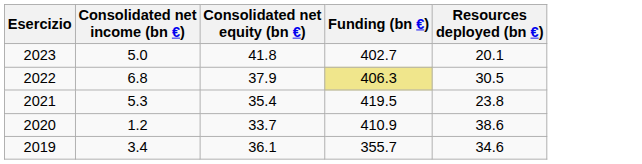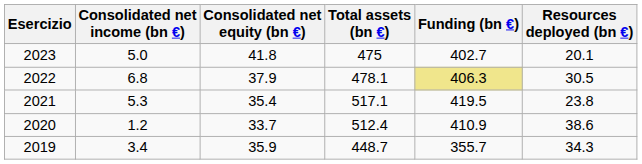 <table class="wikitable" style="text-align:center;">
 <tr>
 <th>Esercizio</th>
 <th>Consolidated net<br>income (bn <a href='#'>€</a>)</th>
 <th>Consolidated net<br>equity (bn <a href='#'>€</a>)</th>
+<th>Total assets<br>(bn <a href='#'>€</a>)</th>
 <th>Funding (bn <a href='#'>€</a>)</th>
 <th>Resources<br>deployed (bn <a href='#'>€</a>)</th>
 </tr>
 <tr>
 <td>2023 </td>
 <td>5.0</td>
 <td>41.8</td>
+<td>475</td>
 <td>402.7</td>
 <td>20.1</td>
 </tr>
 <tr>
 <td>2022 </td>
 <td>6.8</td>
 <td>37.9</td>
+<td>478.1</td>
 <td style="background: khaki;">406.3</td>
 <td>30.5</td>
 </tr>
 <tr>
 <td>2021</td>
 <td>5.3</td>
 <td>35.4</td>
+<td>517.1</td>
 <td>419.5</td>
 <td>23.8</td>
 </tr>
 <tr>
 <td>2020</td>
 <td>1.2</td>
 <td>33.7</td>
+<td>512.4</td>
 <td>410.9</td>
 <td>38.6</td>
 </tr>
 <tr>
 <td>2019</td>
 <td>3.4</td>
-<td>36.1</td>
+<td>35.9</td>
+<td>448.7</td>
 <td>355.7</td>
-<td>34.6</td>
+<td>34.3</td>
 </tr>
 </table>
